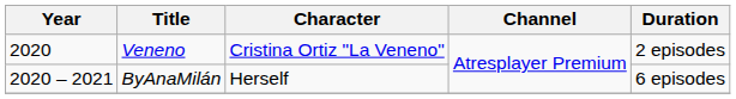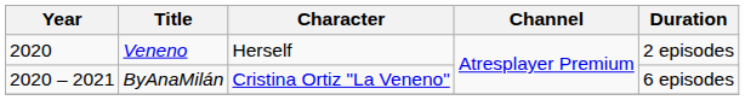 <table class="wikitable sortable">
 <tr>
 <th>Year</th>
 <th>Title</th>
 <th>Character</th>
 <th>Channel</th>
 <th>Duration</th>
 </tr>
 <tr>
 <td>2020</td>
 <td><em><a href='#'>Veneno</a></em></td>
-<td><a href='#'>Cristina Ortiz "La Veneno"</a></td>
+<td>Herself</td>
 <td rowspan="2"><a href='#'>Atresplayer Premium</a></td>
 <td>2 episodes</td>
 </tr>
 <tr>
 <td>2020 – 2021</td>
 <td><em>ByAnaMilán</em></td>
-<td>Herself</td>
+<td><a href='#'>Cristina Ortiz "La Veneno"</a></td>
 <td>6 episodes</td>
 </tr>
 <tr>
 </tr>
 </table>
